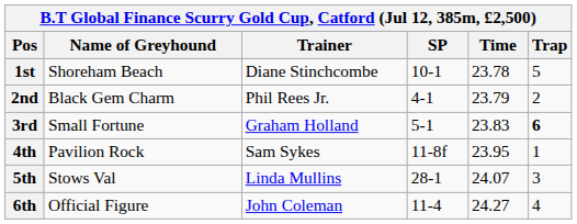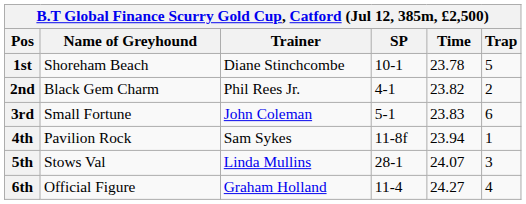 <table class="wikitable">
 <tr>
 <th colspan="6"><a href='#'>B.T Global Finance Scurry Gold Cup</a>, <a href='#'>Catford</a> (Jul 12, 385m, £2,500)</th>
 </tr>
 <tr>
 <th width=30>Pos</th>
 <th width=180>Name of Greyhound</th>
 <th width=150>Trainer</th>
 <th width=50>SP</th>
 <th width=50>Time</th>
 <th width=30>Trap</th>
 </tr>
 <tr>
 <th>1st</th>
 <td>Shoreham Beach</td>
 <td>Diane Stinchcombe</td>
 <td>10-1</td>
 <td>23.78</td>
 <td>5</td>
 </tr>
 <tr>
 <th>2nd</th>
 <td>Black Gem Charm</td>
 <td>Phil Rees Jr.</td>
 <td>4-1</td>
-<td>23.79</td>
+<td>23.82</td>
 <td>2</td>
 </tr>
 <tr>
 <th>3rd</th>
 <td>Small Fortune</td>
-<td><a href='#'>Graham Holland</a></td>
+<td><a href='#'>John Coleman</a></td>
 <td>5-1</td>
 <td>23.83</td>
-<td><strong>6</strong></td>
+<td>6</td>
 </tr>
 <tr>
 <th>4th</th>
 <td>Pavilion Rock</td>
 <td>Sam Sykes</td>
 <td>11-8f</td>
-<td>23.95</td>
+<td>23.94</td>
 <td>1</td>
 </tr>
 <tr>
 <th>5th</th>
 <td>Stows Val</td>
 <td><a href='#'>Linda Mullins</a></td>
 <td>28-1</td>
 <td>24.07</td>
 <td>3</td>
 </tr>
 <tr>
 <th>6th</th>
 <td>Official Figure</td>
-<td><a href='#'>John Coleman</a></td>
+<td><a href='#'>Graham Holland</a></td>
 <td>11-4</td>
 <td>24.27</td>
 <td>4</td>
 </tr>
 </table>
